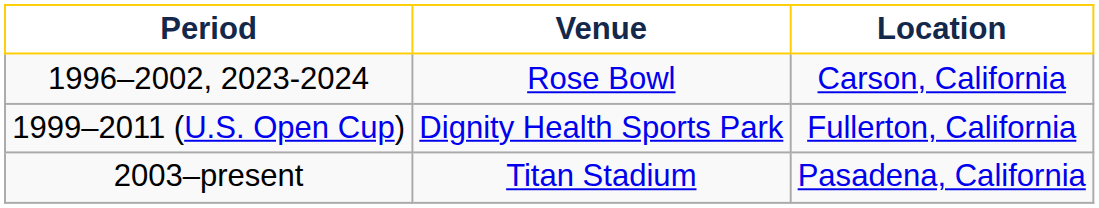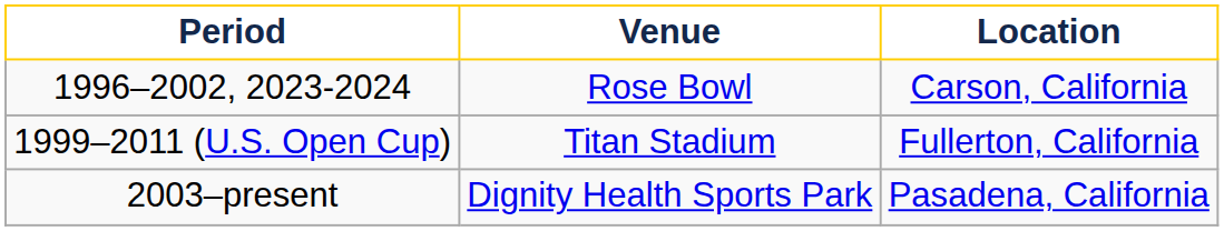 <table class="wikitable" style="text-align:center;margin-left:1em;float:center">
 <tr>
 <th style="background:#FFFFFF; color:#13284B; border:1px solid #FFCE02;">Period</th>
 <th style="background:#FFFFFF; color:#13284B; border:1px solid #FFCE02;">Venue</th>
 <th style="background:#FFFFFF; color:#13284B; border:1px solid #FFCE02;">Location</th>
 </tr>
 <tr>
 <td>1996–2002, 2023-2024</td>
 <td><a href='#'>Rose Bowl</a></td>
 <td><a href='#'>Carson, California</a></td>
 </tr>
 <tr>
 <td>1999–2011 (<a href='#'>U.S. Open Cup</a>)</td>
-<td><a href='#'>Dignity Health Sports Park</a></td>
+<td><a href='#'>Titan Stadium</a></td>
 <td><a href='#'>Fullerton, California</a></td>
 </tr>
 <tr>
 <td>2003–present</td>
-<td><a href='#'>Titan Stadium</a></td>
+<td><a href='#'>Dignity Health Sports Park</a></td>
 <td><a href='#'>Pasadena, California</a></td>
 </tr>
 </table>
